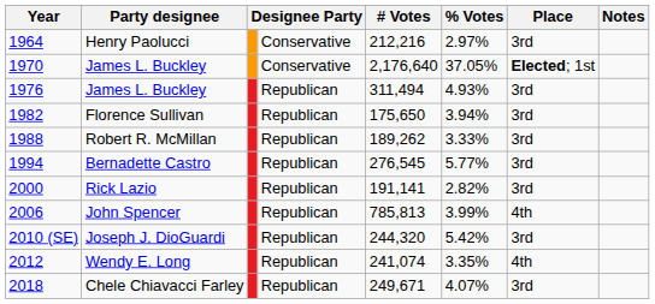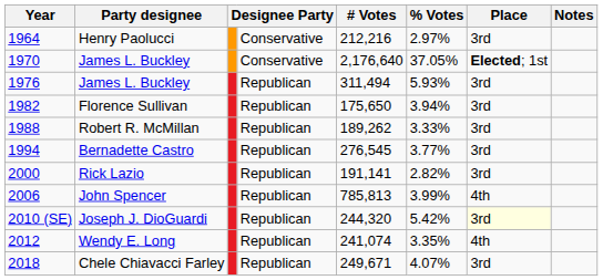 <table class=wikitable>
 <tr style="background:lightgrey;">
 <th>Year</th>
 <th>Party designee</th>
 <th colspan=2>Designee Party</th>
 <th># Votes</th>
 <th>% Votes</th>
 <th>Place</th>
 <th>Notes</th>
 </tr>
 <tr>
 <td><a href='#'>1964</a></td>
 <td>Henry Paolucci</td>
 <th style="background:#f90; width:3px;"></th>
 <td>Conservative</td>
 <td>212,216</td>
 <td>2.97%</td>
 <td>3rd</td>
 <td></td>
 </tr>
 <tr>
 <td><a href='#'>1970</a></td>
 <td><a href='#'>James L. Buckley</a></td>
 <th style="background:#f90; width:3px;"></th>
 <td>Conservative</td>
 <td>2,176,640</td>
 <td>37.05%</td>
 <td><strong>Elected</strong>; 1st</td>
 <td></td>
 </tr>
 <tr>
 <td><a href='#'>1976</a></td>
 <td><a href='#'>James L. Buckley</a></td>
 <th style="background:#e81b23; width:3px;"></th>
 <td>Republican</td>
 <td>311,494</td>
-<td>4.93%</td>
+<td>5.93%</td>
 <td>3rd</td>
 <td></td>
 </tr>
 <tr>
 <td><a href='#'>1982</a></td>
 <td>Florence Sullivan</td>
 <th style="background:#e81b23; width:3px;"></th>
 <td>Republican</td>
 <td>175,650</td>
 <td>3.94%</td>
 <td>3rd</td>
 <td></td>
 </tr>
 <tr>
 <td><a href='#'>1988</a></td>
 <td>Robert R. McMillan</td>
 <th style="background:#e81b23; width:3px;"></th>
 <td>Republican</td>
 <td>189,262</td>
 <td>3.33%</td>
 <td>3rd</td>
 <td></td>
 </tr>
 <tr>
 <td><a href='#'>1994</a></td>
 <td><a href='#'>Bernadette Castro</a></td>
 <th style="background:#e81b23; width:3px;"></th>
 <td>Republican</td>
 <td>276,545</td>
-<td>5.77%</td>
+<td>3.77%</td>
 <td>3rd</td>
 <td></td>
 </tr>
 <tr>
 <td><a href='#'>2000</a></td>
 <td><a href='#'>Rick Lazio</a></td>
 <th style="background:#e81b23; width:3px;"></th>
 <td>Republican</td>
 <td>191,141</td>
 <td>2.82%</td>
 <td>3rd</td>
 <td></td>
 </tr>
 <tr>
 <td><a href='#'>2006</a></td>
 <td><a href='#'>John Spencer</a></td>
 <th style="background:#e81b23; width:3px;"></th>
 <td>Republican</td>
 <td>785,813</td>
 <td>3.99%</td>
 <td>4th</td>
 <td></td>
 </tr>
 <tr>
 <td><a href='#'>2010 (SE)</a></td>
 <td><a href='#'>Joseph J. DioGuardi</a></td>
 <th style="background:#e81b23; width:3px;"></th>
 <td>Republican</td>
 <td>244,320</td>
 <td>5.42%</td>
-<td>3rd</td>
+<td style="background: lightyellow;">3rd</td>
 <td></td>
 </tr>
 <tr>
 <td><a href='#'>2012</a></td>
 <td><a href='#'>Wendy E. Long</a></td>
 <th style="background:#e81b23; width:3px;"></th>
 <td>Republican</td>
 <td>241,074</td>
 <td>3.35%</td>
 <td>4th</td>
 <td></td>
 </tr>
 <tr>
 <td><a href='#'>2018</a></td>
 <td>Chele Chiavacci Farley</td>
 <th style="background:#e81b23; width:3px;"></th>
 <td>Republican</td>
 <td>249,671</td>
 <td>4.07%</td>
 <td>3rd</td>
 <td></td>
 </tr>
 </table>
